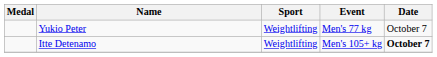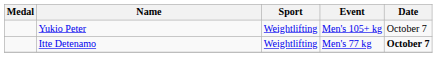 <table class="wikitable sortable">
 <tr>
 <th>Medal</th>
 <th width=350px>Name</th>
 <th>Sport</th>
 <th>Event</th>
 <th>Date</th>
 </tr>
 <tr>
 <td></td>
 <td><a href='#'>Yukio Peter</a></td>
 <td><a href='#'>Weightlifting</a></td>
-<td><a href='#'>Men's 77 kg</a></td>
+<td><a href='#'>Men's 105+ kg</a></td>
 <td>October 7</td>
 </tr>
 <tr>
 <td></td>
 <td><a href='#'>Itte Detenamo</a></td>
 <td><a href='#'>Weightlifting</a></td>
-<td><a href='#'>Men's 105+ kg</a></td>
+<td><a href='#'>Men's 77 kg</a></td>
 <td><strong>October 7</strong></td>
 </tr>
 <tr>
 </tr>
 </table>
